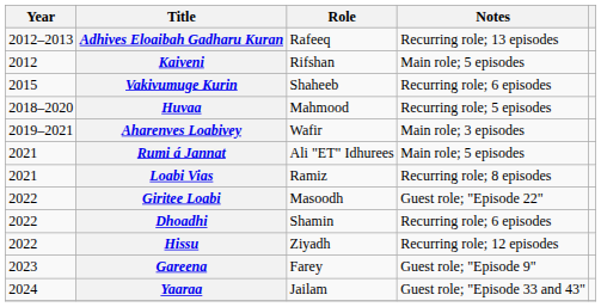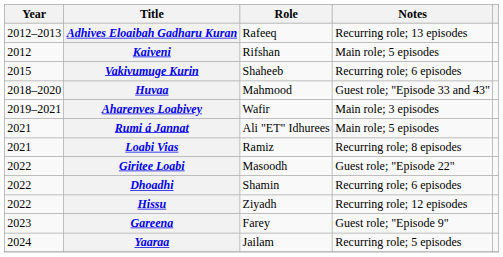 <table class="wikitable sortable plainrowheaders">
 <tr style="background:#ccc; text-align:center;">
 <th scope="col">Year</th>
 <th scope="col">Title</th>
 <th scope="col">Role</th>
 <th scope="col">Notes</th>
 <th scope="col" class="unsortable"></th>
 </tr>
 <tr>
 <td>2012–2013</td>
 <th scope="row"><em><a href='#'>Adhives Eloaibah Gadharu Kuran</a></em></th>
 <td>Rafeeq</td>
 <td>Recurring role; 13 episodes</td>
 <td style="text-align: center;"></td>
 </tr>
 <tr>
 <td>2012</td>
 <th scope="row"><em><a href='#'>Kaiveni</a></em></th>
 <td>Rifshan</td>
 <td>Main role; 5 episodes</td>
 <td style="text-align: center;"></td>
 </tr>
 <tr>
 <td>2015</td>
 <th scope="row"><em><a href='#'>Vakivumuge Kurin</a></em></th>
 <td>Shaheeb</td>
 <td>Recurring role; 6 episodes</td>
 <td style="text-align: center;"></td>
 </tr>
 <tr>
 <td>2018–2020</td>
 <th scope="row"><em><a href='#'>Huvaa</a></em></th>
 <td>Mahmood</td>
-<td>Recurring role; 5 episodes</td>
+<td>Guest role; "Episode 33 and 43"</td>
 <td style="text-align: center;"></td>
 </tr>
 <tr>
 <td>2019–2021</td>
 <th scope="row"><em><a href='#'>Aharenves Loabivey</a></em></th>
 <td>Wafir</td>
 <td>Main role; 3 episodes</td>
 <td style="text-align: center;"></td>
 </tr>
 <tr>
 <td>2021</td>
 <th scope="row"><em><a href='#'>Rumi á Jannat</a></em></th>
 <td>Ali "ET" Idhurees</td>
 <td>Main role; 5 episodes</td>
 <td style="text-align: center;"></td>
 </tr>
 <tr>
 <td>2021</td>
 <th scope="row"><em><a href='#'>Loabi Vias</a></em></th>
 <td>Ramiz</td>
 <td>Recurring role; 8 episodes</td>
 <td style="text-align: center;"></td>
 </tr>
 <tr>
 <td>2022</td>
 <th scope="row"><em><a href='#'>Giritee Loabi</a></em></th>
 <td>Masoodh</td>
 <td>Guest role; "Episode 22"</td>
 <td style="text-align: center;"></td>
 </tr>
 <tr>
 <td>2022</td>
 <th scope="row"><em><a href='#'>Dhoadhi</a></em></th>
 <td>Shamin</td>
 <td>Recurring role; 6 episodes</td>
 <td style="text-align: center;"></td>
 </tr>
 <tr>
 <td>2022</td>
 <th scope="row"><em><a href='#'>Hissu</a></em></th>
 <td>Ziyadh</td>
 <td>Recurring role; 12 episodes</td>
 <td style="text-align: center;"></td>
 </tr>
 <tr>
 <td>2023</td>
 <th scope="row"><em><a href='#'>Gareena</a></em></th>
 <td>Farey</td>
 <td>Guest role; "Episode 9"</td>
 <td style="text-align: center;"></td>
 </tr>
 <tr>
 <td>2024</td>
 <th scope="row"><em><a href='#'>Yaaraa</a></em></th>
 <td>Jailam</td>
-<td>Guest role; "Episode 33 and 43"</td>
+<td>Recurring role; 5 episodes</td>
 <td style="text-align: center;"></td>
 </tr>
 <tr>
 </tr>
 </table>
